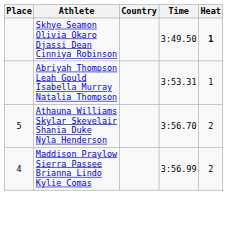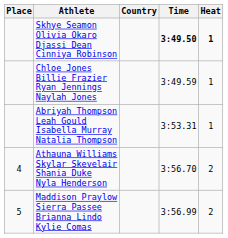 <table class="wikitable">
 <tr>
 <th>Place</th>
 <th>Athlete</th>
 <th>Country</th>
 <th>Time</th>
 <th>Heat</th>
 </tr>
 <tr>
 <td align=center></td>
 <td><a href='#'>Skhye Seamon</a><br><a href='#'>Olivia Okaro</a><br><a href='#'>Djassi Dean</a><br><a href='#'>Cinniya Robinson</a></td>
 <td></td>
-<td>3:49.50</td>
+<td><strong>3:49.50</strong></td>
 <td align=center><strong>1</strong></td>
+</tr>
+<tr>
+<td align=center></td>
+<td><a href='#'>Chloe Jones</a><br><a href='#'>Billie Frazier</a><br><a href='#'>Ryan Jennings</a><br><a href='#'>Naylah Jones</a></td>
+<td></td>
+<td>3:49.59</td>
+<td align=center>1</td>
 </tr>
 <tr>
 <td align=center></td>
 <td><a href='#'>Abriyah Thompson</a><br><a href='#'>Leah Gould</a><br><a href='#'>Isabella Murray</a><br><a href='#'>Natalia Thompson</a></td>
 <td></td>
 <td>3:53.31</td>
 <td align=center>1</td>
 </tr>
 <tr>
-<td align=center>5</td>
+<td align=center>4</td>
 <td><a href='#'>Athauna Williams</a><br><a href='#'>Skylar Skevelair</a><br><a href='#'>Shania Duke</a><br><a href='#'>Nyla Henderson</a></td>
 <td></td>
 <td>3:56.70</td>
 <td align=center>2</td>
 </tr>
 <tr>
-<td align=center>4</td>
+<td align=center>5</td>
 <td><a href='#'>Maddison Praylow</a><br><a href='#'>Sierra Passee</a><br><a href='#'>Brianna Lindo</a><br><a href='#'>Kylie Comas</a></td>
 <td></td>
 <td>3:56.99</td>
 <td align=center>2</td>
 </tr>
 </table>
